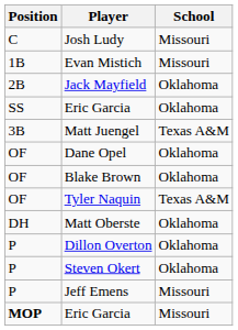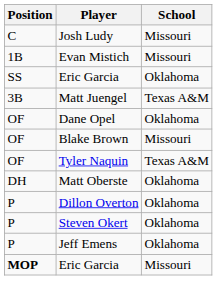 <table class="wikitable">
 <tr>
 <th>Position</th>
 <th>Player</th>
 <th>School</th>
 </tr>
 <tr>
 <td>C</td>
 <td>Josh Ludy</td>
 <td>Missouri</td>
 </tr>
 <tr>
 <td>1B</td>
 <td>Evan Mistich</td>
 <td>Missouri</td>
-</tr>
-<tr>
-<td>2B</td>
-<td><a href='#'>Jack Mayfield</a></td>
-<td>Oklahoma</td>
 </tr>
 <tr>
 <td>SS</td>
 <td>Eric Garcia</td>
 <td>Oklahoma</td>
 </tr>
 <tr>
 <td>3B</td>
 <td>Matt Juengel</td>
 <td>Texas A&M</td>
 </tr>
 <tr>
 <td>OF</td>
 <td>Dane Opel</td>
 <td>Oklahoma</td>
 </tr>
 <tr>
 <td>OF</td>
 <td>Blake Brown</td>
-<td>Oklahoma</td>
+<td>Missouri</td>
 </tr>
 <tr>
 <td>OF</td>
 <td><a href='#'>Tyler Naquin</a></td>
 <td>Texas A&M</td>
 </tr>
 <tr>
 <td>DH</td>
 <td>Matt Oberste</td>
 <td>Oklahoma</td>
 </tr>
 <tr>
 <td>P</td>
 <td><a href='#'>Dillon Overton</a></td>
 <td>Oklahoma</td>
 </tr>
 <tr>
 <td>P</td>
 <td><a href='#'>Steven Okert</a></td>
 <td>Oklahoma</td>
 </tr>
 <tr>
 <td>P</td>
 <td>Jeff Emens</td>
-<td>Missouri</td>
+<td>Oklahoma</td>
 </tr>
 <tr>
 <td><strong>MOP</strong></td>
 <td>Eric Garcia</td>
 <td>Missouri</td>
 </tr>
 </table>
